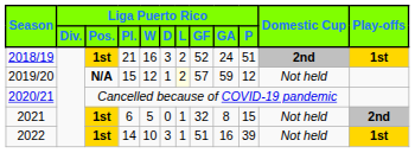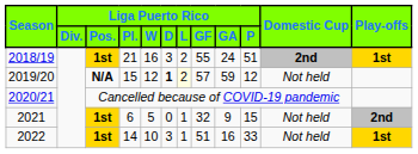 <table class="wikitable">
 <tr style="background:#efefef;">
 <th rowspan="2" ! style="background:#80ff00; color:#1F75FE; border:2px solid #000;" scope="col">Season</th>
 <th colspan="9" ! style="background:#80ff00; color:#1F75FE; border:2px solid #000;" scope="col">Liga Puerto Rico</th>
 <th rowspan="2" ! style="background:#80ff00; color:#1F75FE; border:2px solid #000;" scope="col">Domestic Cup</th>
 <th rowspan="2" ! style="background:#80ff00; color:#1F75FE; border:2px solid #000;" scope="col">Play-offs</th>
 </tr>
 <tr>
 <th style="background:#80ff00; color:#1F75FE; border:2px solid #000;" scope="col">Div.</th>
 <th style="background:#80ff00; color:#1F75FE; border:2px solid #000;" scope="col">Pos.</th>
 <th style="background:#80ff00; color:#1F75FE; border:2px solid #000;" scope="col">Pl.</th>
 <th style="background:#80ff00; color:#1F75FE; border:2px solid #000;" scope="col">W</th>
 <th style="background:#80ff00; color:#1F75FE; border:2px solid #000;" scope="col">D</th>
 <th style="background:#80ff00; color:#1F75FE; border:2px solid #000;" scope="col">L</th>
 <th style="background:#80ff00; color:#1F75FE; border:2px solid #000;" scope="col">GF</th>
 <th style="background:#80ff00; color:#1F75FE; border:2px solid #000;" scope="col">GA</th>
 <th style="background:#80ff00; color:#1F75FE; border:2px solid #000;" scope="col">P</th>
 </tr>
 <tr>
 <td align=center><a href='#'>2018/19</a></td>
 <td rowspan=5></td>
 <td align=center style="text-align:center; background:gold;"><strong>1st</strong></td>
 <td align=center>21</td>
 <td align=center>16</td>
 <td align=center>3</td>
 <td align=center>2</td>
-<td align=center>52</td>
+<td align=center>55</td>
 <td align=center>24</td>
 <td align=center>51</td>
 <td align=center style="text-align:center; background:silver;"><strong>2nd</strong></td>
 <td align=center style="text-align:center; background:gold;"><strong>1st</strong></td>
 </tr>
 <tr>
 <td align=center>2019/20</td>
 <td style="text-align:center; "><strong>N/A</strong></td>
 <td align=center>15</td>
 <td align=center>12</td>
-<td align=center>1</td>
+<td align=center><strong>1</strong></td>
 <td align=center style="background: lightyellow;">2</td>
 <td align=center>57</td>
 <td align=center>59</td>
 <td align=center>12</td>
 <td align=center><em>Not held</em></td>
 <td></td>
 </tr>
 <tr>
 <td align=center><a href='#'>2020/21</a></td>
 <td colspan=9 style="text-align:center;"><em>Cancelled because of <a href='#'>COVID-19 pandemic</a></em></td>
 <td></td>
 </tr>
 <tr>
 <td align=center>2021</td>
 <td align=center style="text-align:center; background:gold;"><strong>1st</strong></td>
 <td align=center>6</td>
 <td align=center>5</td>
 <td align=center>0</td>
 <td align=center>1</td>
 <td align=center>32</td>
-<td align=center>8</td>
+<td align=center>9</td>
 <td align=center>15</td>
 <td align=center><em>Not held</em></td>
 <td align=center style="text-align:center; background:silver;"><strong>2nd</strong></td>
 </tr>
 <tr>
 <td align=center>2022</td>
 <td align=center style="text-align:center; background:gold;"><strong>1st</strong></td>
 <td align=center>14</td>
 <td align=center>10</td>
 <td align=center>3</td>
 <td align=center>1</td>
 <td align=center>51</td>
 <td align=center>16</td>
-<td align=center>39</td>
+<td align=center>33</td>
 <td align=center><em>Not held</em></td>
 <td align=center style="text-align:center; background:gold;"><strong>1st</strong></td>
 </tr>
 </table>
